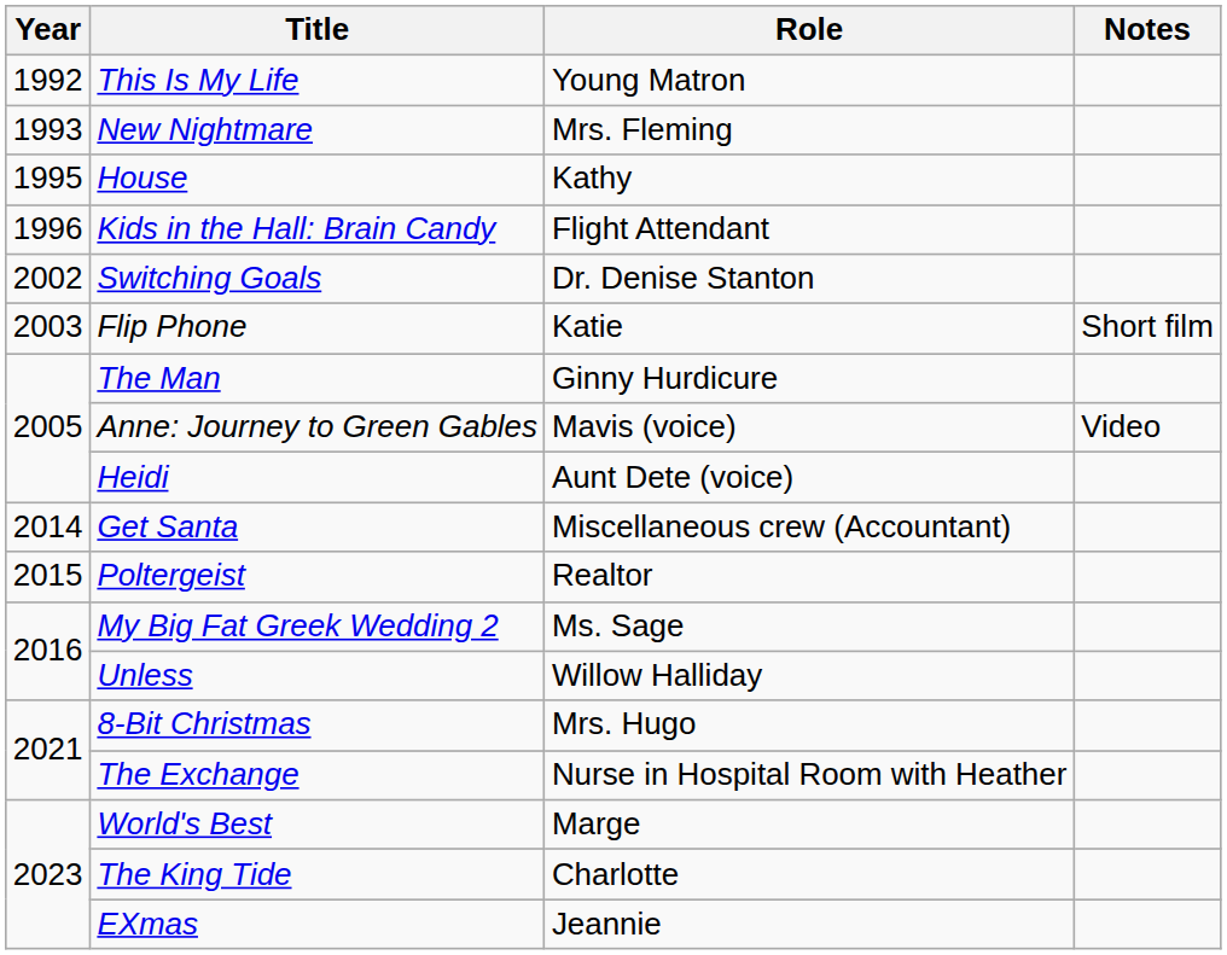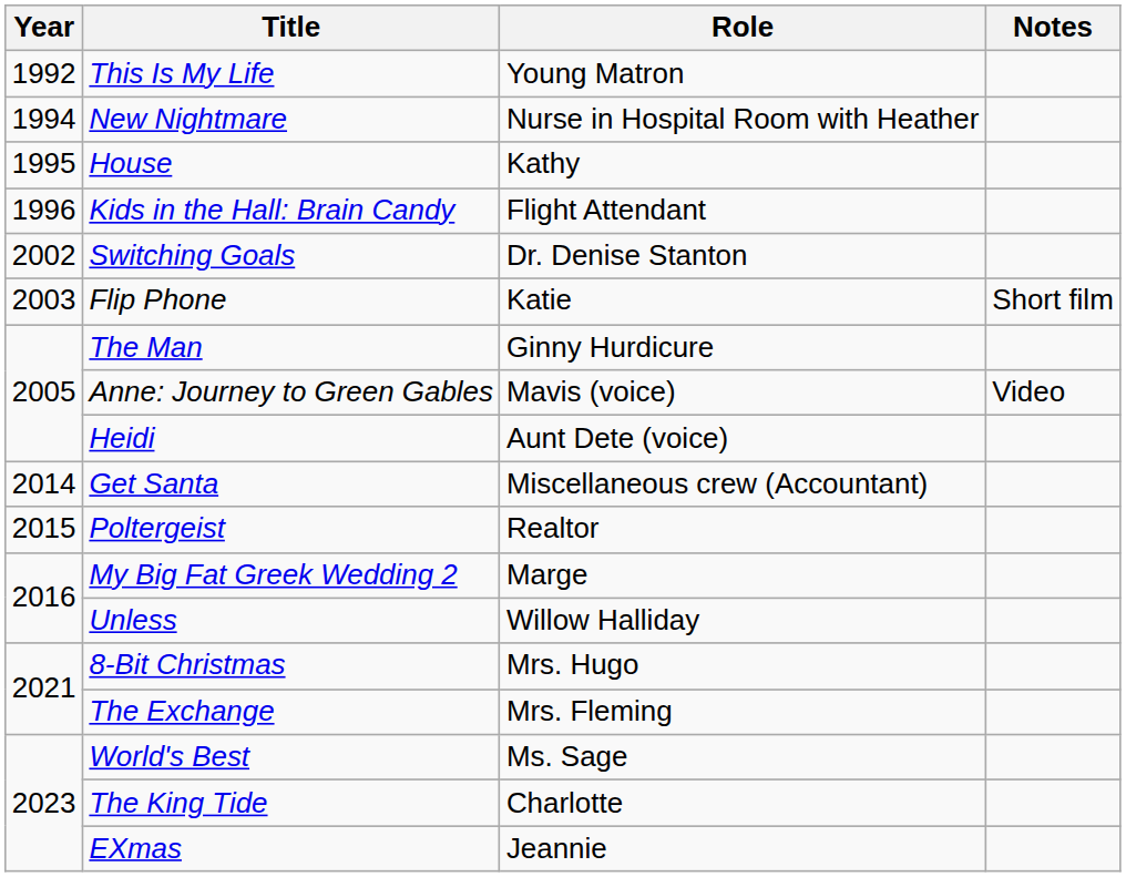 <table class="wikitable sortable">
 <tr>
 <th>Year</th>
 <th>Title</th>
 <th>Role</th>
 <th class="unsortable">Notes</th>
 </tr>
 <tr>
 <td>1992</td>
 <td><em><a href='#'>This Is My Life</a></em></td>
 <td>Young Matron</td>
 <td></td>
 </tr>
 <tr>
-<td>1993</td>
+<td>1994</td>
 <td><em><a href='#'>New Nightmare</a></em></td>
-<td>Mrs. Fleming</td>
+<td>Nurse in Hospital Room with Heather</td>
 <td></td>
 </tr>
 <tr>
 <td>1995</td>
 <td><em><a href='#'>House</a></em></td>
 <td>Kathy</td>
 <td></td>
 </tr>
 <tr>
 <td>1996</td>
 <td><em><a href='#'>Kids in the Hall: Brain Candy</a></em></td>
 <td>Flight Attendant</td>
 <td></td>
 </tr>
 <tr>
 <td>2002</td>
 <td><em><a href='#'>Switching Goals</a></em></td>
 <td>Dr. Denise Stanton</td>
 <td></td>
 </tr>
 <tr>
 <td>2003</td>
 <td><em>Flip Phone</em></td>
 <td>Katie</td>
 <td>Short film</td>
 </tr>
 <tr>
 <td rowspan=3>2005</td>
 <td data-sort-value="Man, The"><em><a href='#'>The Man</a></em></td>
 <td>Ginny Hurdicure</td>
 <td></td>
 </tr>
 <tr>
 <td><em>Anne: Journey to Green Gables</em></td>
 <td>Mavis (voice)</td>
 <td>Video</td>
 </tr>
 <tr>
 <td><em><a href='#'>Heidi</a></em></td>
 <td>Aunt Dete (voice)</td>
 <td></td>
 </tr>
 <tr>
 <td>2014</td>
 <td><em><a href='#'>Get Santa</a></em></td>
 <td>Miscellaneous crew (Accountant)</td>
 <td></td>
 </tr>
 <tr>
 <td>2015</td>
 <td><em><a href='#'>Poltergeist</a></em></td>
 <td>Realtor</td>
 <td></td>
 </tr>
 <tr>
 <td rowspan=2>2016</td>
 <td><em><a href='#'>My Big Fat Greek Wedding 2</a></em></td>
-<td>Ms. Sage</td>
+<td>Marge</td>
 <td></td>
 </tr>
 <tr>
 <td><em><a href='#'>Unless</a></em></td>
 <td>Willow Halliday</td>
 <td></td>
 </tr>
 <tr>
 <td rowspan=2>2021</td>
 <td><em><a href='#'>8-Bit Christmas</a></em></td>
 <td>Mrs. Hugo</td>
 <td></td>
 </tr>
 <tr>
 <td data-sort-value="Exchange, The"><em><a href='#'>The Exchange</a></em></td>
-<td>Nurse in Hospital Room with Heather</td>
+<td>Mrs. Fleming</td>
 <td></td>
 </tr>
 <tr>
 <td rowspan=3>2023</td>
 <td><em><a href='#'>World's Best</a></em></td>
-<td>Marge</td>
+<td>Ms. Sage</td>
 <td></td>
 </tr>
 <tr>
 <td data-sort-value="King Tide, The"><em><a href='#'>The King Tide</a></em></td>
 <td>Charlotte</td>
 <td></td>
 </tr>
 <tr>
 <td><em><a href='#'>EXmas</a></em></td>
 <td>Jeannie</td>
 <td></td>
 </tr>
 </table>
